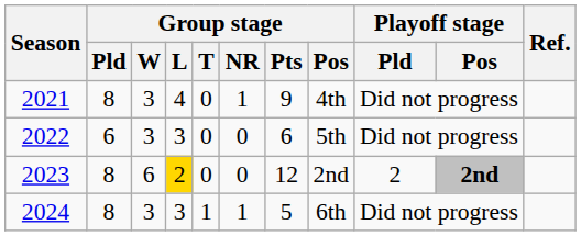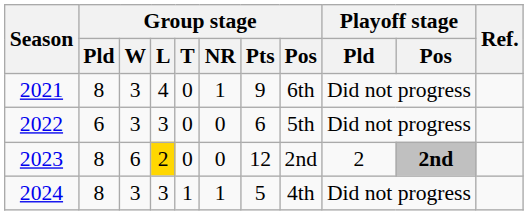 <table class="wikitable" style="text-align: center">
 <tr>
 <th rowspan=2>Season</th>
 <th colspan=7>Group stage</th>
 <th colspan=2>Playoff stage</th>
 <th rowspan=2>Ref.</th>
 </tr>
 <tr>
 <th>Pld</th>
 <th>W</th>
 <th>L</th>
 <th>T</th>
 <th>NR</th>
 <th>Pts</th>
 <th>Pos</th>
 <th>Pld</th>
 <th>Pos</th>
 </tr>
 <tr>
 <td><a href='#'>2021</a></td>
 <td>8</td>
 <td>3</td>
 <td>4</td>
 <td>0</td>
 <td>1</td>
 <td>9</td>
-<td>4th</td>
+<td>6th</td>
 <td colspan=2>Did not progress</td>
 <td></td>
 </tr>
 <tr>
 <td><a href='#'>2022</a></td>
 <td>6</td>
 <td>3</td>
 <td>3</td>
 <td>0</td>
 <td>0</td>
 <td>6</td>
 <td>5th</td>
 <td colspan=2>Did not progress</td>
 <td></td>
 </tr>
 <tr>
 <td><a href='#'>2023</a></td>
 <td>8</td>
 <td>6</td>
 <td style="background: gold;">2</td>
 <td>0</td>
 <td>0</td>
 <td>12</td>
 <td>2nd</td>
 <td>2</td>
 <td bgcolor="silver"><strong>2nd</strong></td>
 <td></td>
 </tr>
 <tr>
 <td><a href='#'>2024</a></td>
 <td>8</td>
 <td>3</td>
 <td>3</td>
 <td>1</td>
 <td>1</td>
 <td>5</td>
-<td>6th</td>
+<td>4th</td>
 <td colspan=2>Did not progress</td>
 <td></td>
 </tr>
 </table>
